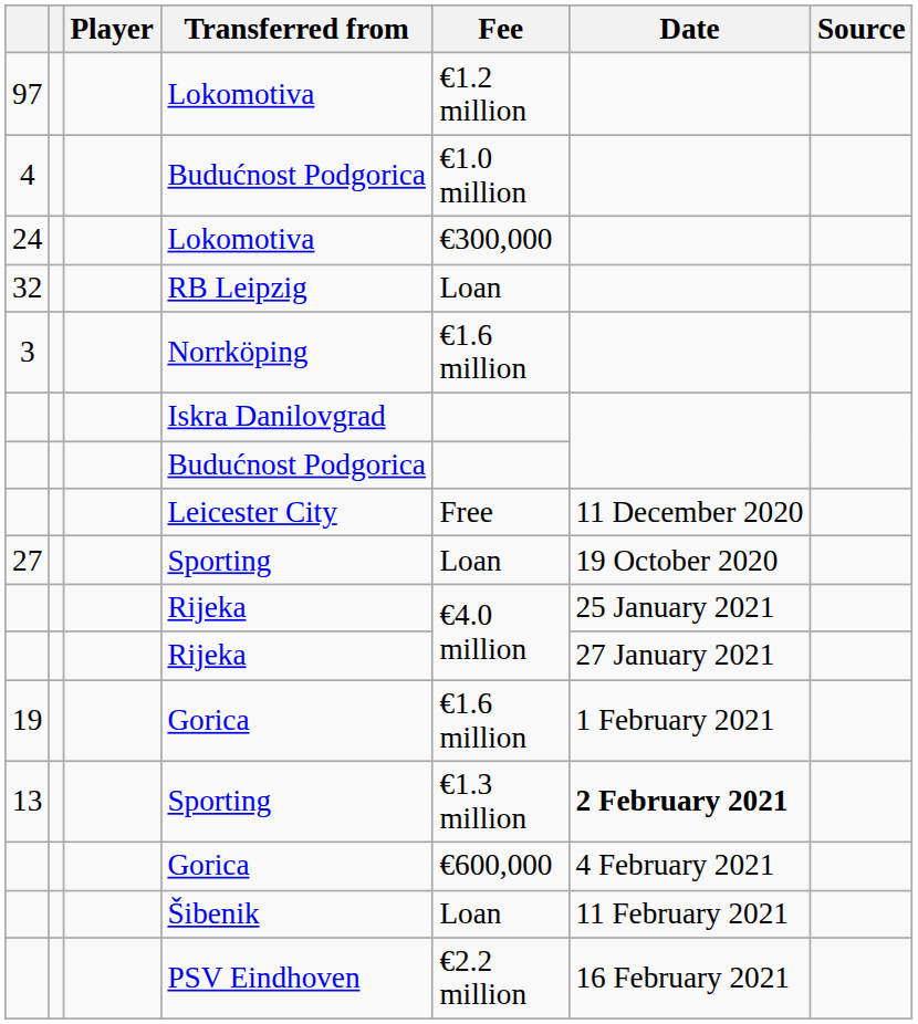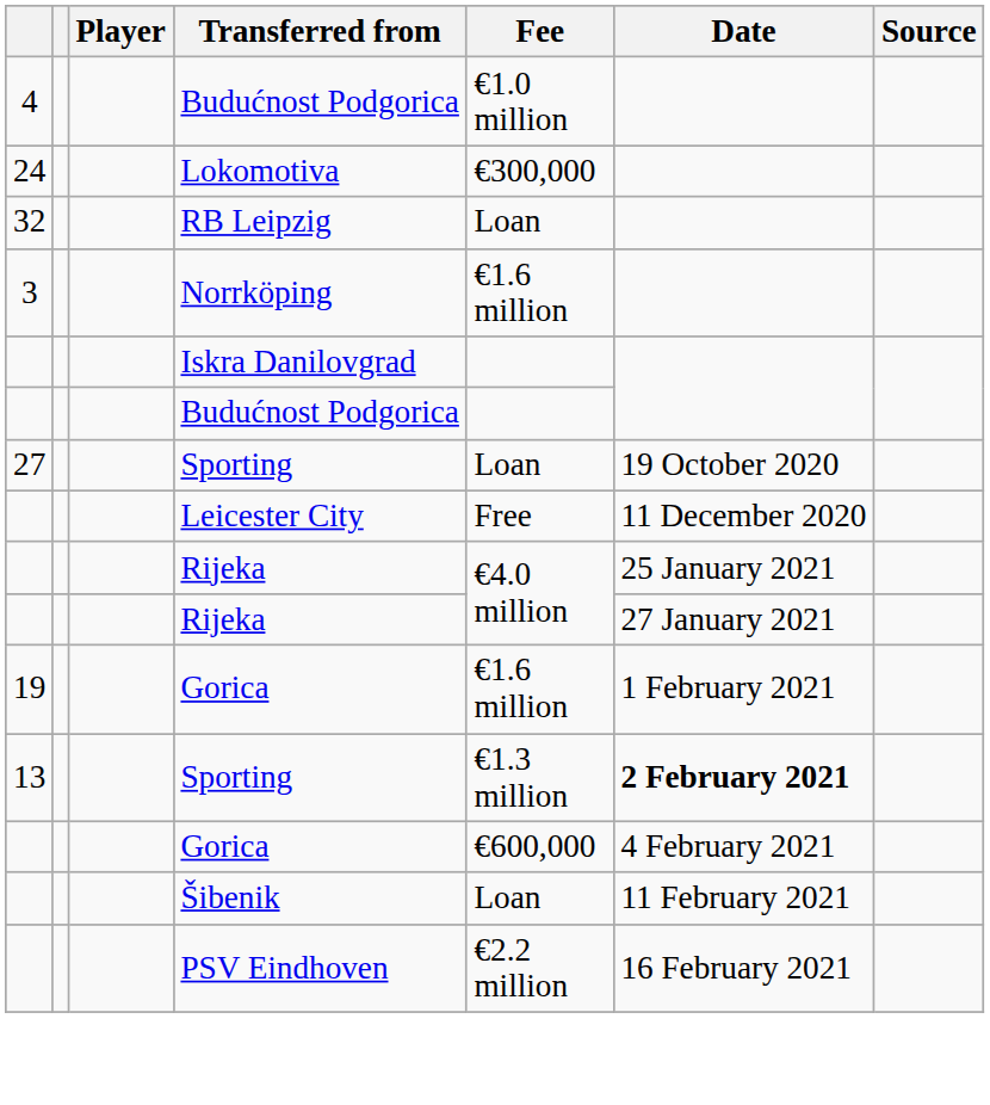 <table class="wikitable plainrowheaders sortable">
 <tr>
 <th></th>
 <th></th>
 <th scope=col>Player</th>
 <th>Transferred from</th>
 <th !scope=col; style="width: 65px;">Fee</th>
 <th scope=col>Date</th>
 <th scope=col>Source</th>
-</tr>
-<tr>
-<td align=center>97</td>
-<td align=center></td>
-<td></td>
-<td> <a href='#'>Lokomotiva</a></td>
-<td>€1.2 million</td>
-<td></td>
-<td></td>
 </tr>
 <tr>
 <td align=center>4</td>
 <td align=center></td>
 <td></td>
 <td> <a href='#'>Budućnost Podgorica</a></td>
 <td>€1.0 million</td>
 <td></td>
 <td></td>
 </tr>
 <tr>
 <td align=center>24</td>
 <td align=center></td>
 <td></td>
 <td> <a href='#'>Lokomotiva</a></td>
 <td>€300,000</td>
 <td></td>
 <td></td>
 </tr>
 <tr>
 <td align=center>32</td>
 <td align=center></td>
 <td></td>
 <td> <a href='#'>RB Leipzig</a></td>
 <td>Loan</td>
 <td></td>
 <td></td>
 </tr>
 <tr>
 <td align=center>3</td>
 <td align=center></td>
 <td></td>
 <td> <a href='#'>Norrköping</a></td>
 <td>€1.6 million</td>
 <td></td>
 <td></td>
 </tr>
 <tr>
 <td align=center></td>
 <td align=center></td>
 <td></td>
 <td> <a href='#'>Iskra Danilovgrad</a></td>
 <td></td>
 <td rowspan="2"></td>
 <td rowspan=2></td>
 </tr>
 <tr>
 <td align=center></td>
 <td align=center></td>
 <td></td>
 <td> <a href='#'>Budućnost Podgorica</a></td>
 <td></td>
 </tr>
 <tr>
+<td align=center>27</td>
+<td align=center></td>
+<td></td>
+<td> <a href='#'>Sporting</a></td>
+<td>Loan</td>
+<td>19 October 2020</td>
+<td></td>
+</tr>
+<tr>
 <td align=center></td>
 <td align=center></td>
 <td></td>
 <td> <a href='#'>Leicester City</a></td>
 <td>Free</td>
 <td>11 December 2020</td>
-<td></td>
-</tr>
-<tr>
-<td align=center>27</td>
-<td align=center></td>
-<td></td>
-<td> <a href='#'>Sporting</a></td>
-<td>Loan</td>
-<td>19 October 2020</td>
 <td></td>
 </tr>
 <tr>
 <td align=center></td>
 <td align=center></td>
 <td></td>
 <td> <a href='#'>Rijeka</a></td>
 <td rowspan=2>€4.0 million</td>
 <td>25 January 2021</td>
 <td></td>
 </tr>
 <tr>
 <td align=center></td>
 <td align=center></td>
 <td></td>
 <td> <a href='#'>Rijeka</a></td>
 <td>27 January 2021</td>
 <td></td>
 </tr>
 <tr>
 <td align=center>19</td>
 <td align=center></td>
 <td></td>
 <td> <a href='#'>Gorica</a></td>
 <td>€1.6 million</td>
 <td>1 February 2021</td>
 <td></td>
 </tr>
 <tr>
 <td align=center>13</td>
 <td align=center></td>
 <td></td>
 <td> <a href='#'>Sporting</a></td>
 <td>€1.3 million</td>
 <td><strong>2 February 2021</strong></td>
 <td></td>
 </tr>
 <tr>
 <td align=center></td>
 <td align=center></td>
 <td></td>
 <td> <a href='#'>Gorica</a></td>
 <td>€600,000</td>
 <td>4 February 2021</td>
 <td></td>
 </tr>
 <tr>
 <td align=center></td>
 <td align=center></td>
 <td></td>
 <td> <a href='#'>Šibenik</a></td>
 <td>Loan</td>
 <td>11 February 2021</td>
 <td></td>
 </tr>
 <tr>
 <td align=center></td>
 <td align=center></td>
 <td></td>
 <td> <a href='#'>PSV Eindhoven</a></td>
 <td>€2.2 million</td>
 <td>16 February 2021</td>
 <td></td>
 </tr>
 </table>
